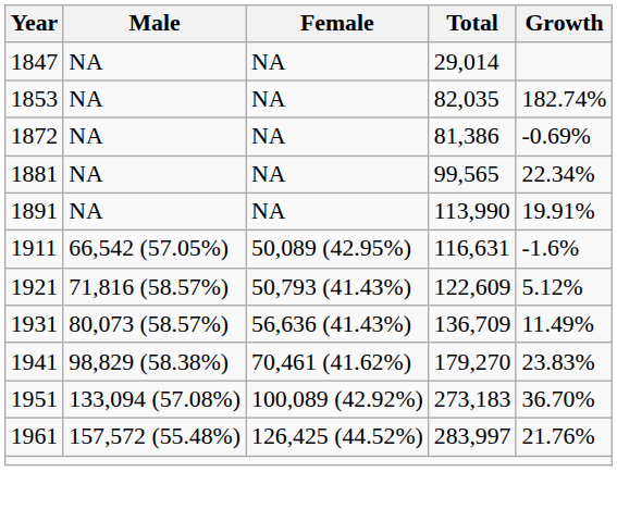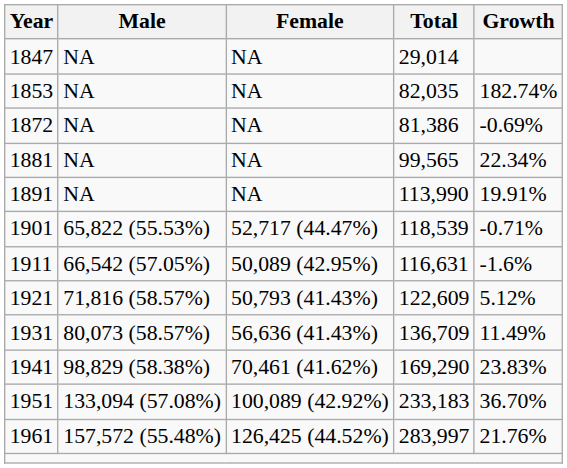 <table class="wikitable">
 <tr>
 <th>Year</th>
 <th>Male</th>
 <th>Female</th>
 <th>Total</th>
 <th>Growth</th>
 </tr>
 <tr>
 <td>1847</td>
 <td>NA</td>
 <td>NA</td>
 <td>29,014</td>
 <td></td>
 </tr>
 <tr>
 <td>1853</td>
 <td>NA</td>
 <td>NA</td>
 <td>82,035</td>
 <td>182.74%</td>
 </tr>
 <tr>
 <td>1872</td>
 <td>NA</td>
 <td>NA</td>
 <td>81,386</td>
 <td>-0.69%</td>
 </tr>
 <tr>
 <td>1881</td>
 <td>NA</td>
 <td>NA</td>
 <td>99,565</td>
 <td>22.34%</td>
 </tr>
 <tr>
 <td>1891</td>
 <td>NA</td>
 <td>NA</td>
 <td>113,990</td>
 <td>19.91%</td>
 </tr>
 <tr>
+<td>1901</td>
+<td>65,822 (55.53%)</td>
+<td>52,717 (44.47%)</td>
+<td>118,539</td>
+<td>-0.71%</td>
+</tr>
+<tr>
 <td>1911</td>
 <td>66,542 (57.05%)</td>
 <td>50,089 (42.95%)</td>
 <td>116,631</td>
 <td>-1.6%</td>
 </tr>
 <tr>
 <td>1921</td>
 <td>71,816 (58.57%)</td>
 <td>50,793 (41.43%)</td>
 <td>122,609</td>
 <td>5.12%</td>
 </tr>
 <tr>
 <td>1931</td>
 <td>80,073 (58.57%)</td>
 <td>56,636 (41.43%)</td>
 <td>136,709</td>
 <td>11.49%</td>
 </tr>
 <tr>
 <td>1941</td>
 <td>98,829 (58.38%)</td>
 <td>70,461 (41.62%)</td>
-<td>179,270</td>
+<td>169,290</td>
 <td>23.83%</td>
 </tr>
 <tr>
 <td>1951</td>
 <td>133,094 (57.08%)</td>
 <td>100,089 (42.92%)</td>
-<td>273,183</td>
+<td>233,183</td>
 <td>36.70%</td>
 </tr>
 <tr>
 <td>1961</td>
 <td>157,572 (55.48%)</td>
 <td>126,425 (44.52%)</td>
 <td>283,997</td>
 <td>21.76%</td>
 </tr>
 <tr>
 <td colspan=5 style="font-size:88%"></td>
 </tr>
 </table>
